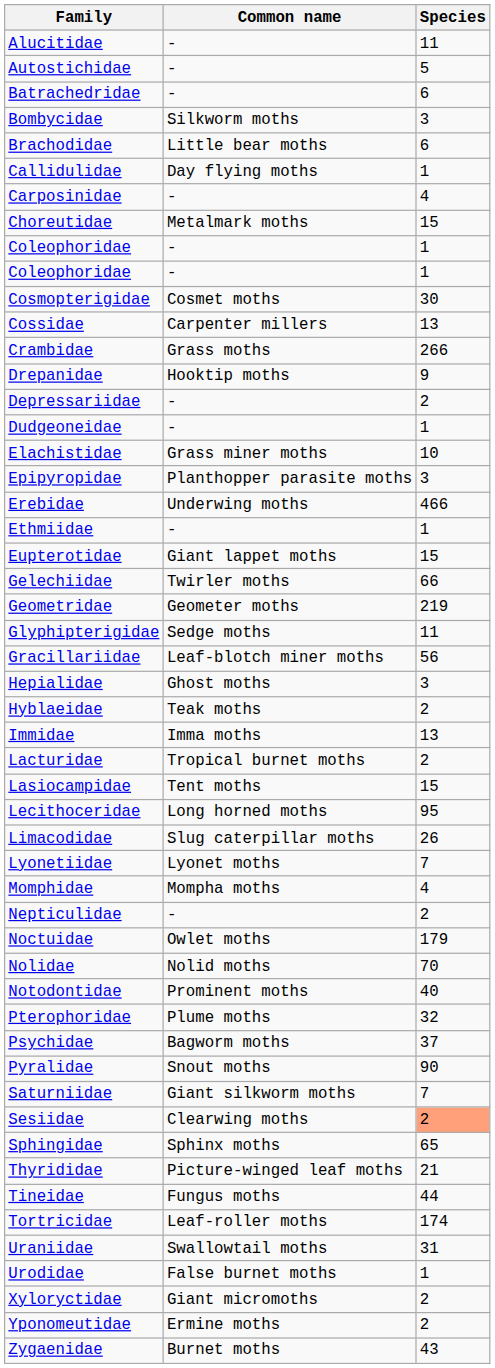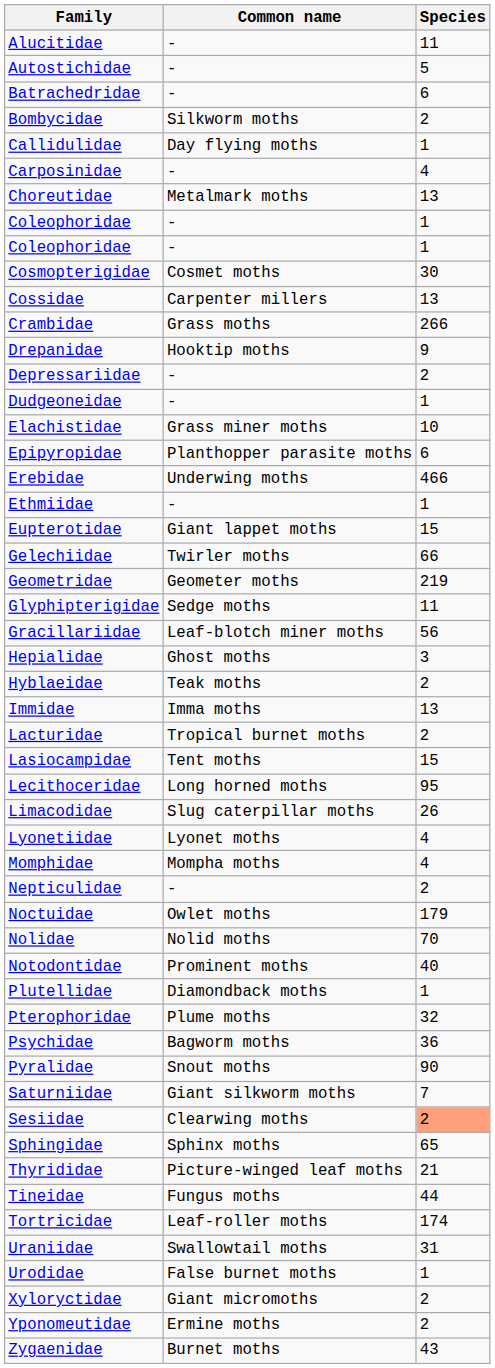 <table class="wikitable">
 <tr>
 <th>Family</th>
 <th>Common name</th>
 <th>Species</th>
 </tr>
 <tr>
 <td><a href='#'>Alucitidae</a></td>
 <td>-</td>
 <td>11</td>
 </tr>
 <tr>
 <td><a href='#'>Autostichidae</a></td>
 <td>-</td>
 <td>5</td>
 </tr>
 <tr>
 <td><a href='#'>Batrachedridae</a></td>
 <td>-</td>
 <td>6</td>
 </tr>
 <tr>
 <td><a href='#'>Bombycidae</a></td>
 <td>Silkworm moths</td>
-<td>3</td>
-</tr>
-<tr>
-<td><a href='#'>Brachodidae</a></td>
-<td>Little bear moths</td>
-<td>6</td>
+<td>2</td>
 </tr>
 <tr>
 <td><a href='#'>Callidulidae</a></td>
 <td>Day flying moths</td>
 <td>1</td>
 </tr>
 <tr>
 <td><a href='#'>Carposinidae</a></td>
 <td>-</td>
 <td>4</td>
 </tr>
 <tr>
 <td><a href='#'>Choreutidae</a></td>
 <td>Metalmark moths</td>
-<td>15</td>
+<td>13</td>
 </tr>
 <tr>
 <td><a href='#'>Coleophoridae</a></td>
 <td>-</td>
 <td>1</td>
 </tr>
 <tr>
 <td><a href='#'>Coleophoridae</a></td>
 <td>-</td>
 <td>1</td>
 </tr>
 <tr>
 <td><a href='#'>Cosmopterigidae</a></td>
 <td>Cosmet moths</td>
 <td>30</td>
 </tr>
 <tr>
 <td><a href='#'>Cossidae</a></td>
 <td>Carpenter millers</td>
 <td>13</td>
 </tr>
 <tr>
 <td><a href='#'>Crambidae</a></td>
 <td>Grass moths</td>
 <td>266</td>
 </tr>
 <tr>
 <td><a href='#'>Drepanidae</a></td>
 <td>Hooktip moths</td>
 <td>9</td>
 </tr>
 <tr>
 <td><a href='#'>Depressariidae</a></td>
 <td>-</td>
 <td>2</td>
 </tr>
 <tr>
 <td><a href='#'>Dudgeoneidae</a></td>
 <td>-</td>
 <td>1</td>
 </tr>
 <tr>
 <td><a href='#'>Elachistidae</a></td>
 <td>Grass miner moths</td>
 <td>10</td>
 </tr>
 <tr>
 <td><a href='#'>Epipyropidae</a></td>
 <td>Planthopper parasite moths</td>
-<td>3</td>
+<td>6</td>
 </tr>
 <tr>
 <td><a href='#'>Erebidae</a></td>
 <td>Underwing moths</td>
 <td>466</td>
 </tr>
 <tr>
 <td><a href='#'>Ethmiidae</a></td>
 <td>-</td>
 <td>1</td>
 </tr>
 <tr>
 <td><a href='#'>Eupterotidae</a></td>
 <td>Giant lappet moths</td>
 <td>15</td>
 </tr>
 <tr>
 <td><a href='#'>Gelechiidae</a></td>
 <td>Twirler moths</td>
 <td>66</td>
 </tr>
 <tr>
 <td><a href='#'>Geometridae</a></td>
 <td>Geometer moths</td>
 <td>219</td>
 </tr>
 <tr>
 <td><a href='#'>Glyphipterigidae</a></td>
 <td>Sedge moths</td>
 <td>11</td>
 </tr>
 <tr>
 <td><a href='#'>Gracillariidae</a></td>
 <td>Leaf-blotch miner moths</td>
 <td>56</td>
 </tr>
 <tr>
 <td><a href='#'>Hepialidae</a></td>
 <td>Ghost moths</td>
 <td>3</td>
 </tr>
 <tr>
 <td><a href='#'>Hyblaeidae</a></td>
 <td>Teak moths</td>
 <td>2</td>
 </tr>
 <tr>
 <td><a href='#'>Immidae</a></td>
 <td>Imma moths</td>
 <td>13</td>
 </tr>
 <tr>
 <td><a href='#'>Lacturidae</a></td>
 <td>Tropical burnet moths</td>
 <td>2</td>
 </tr>
 <tr>
 <td><a href='#'>Lasiocampidae</a></td>
 <td>Tent moths</td>
 <td>15</td>
 </tr>
 <tr>
 <td><a href='#'>Lecithoceridae</a></td>
 <td>Long horned moths</td>
 <td>95</td>
 </tr>
 <tr>
 <td><a href='#'>Limacodidae</a></td>
 <td>Slug caterpillar moths</td>
 <td>26</td>
 </tr>
 <tr>
 <td><a href='#'>Lyonetiidae</a></td>
 <td>Lyonet moths</td>
-<td>7</td>
+<td>4</td>
 </tr>
 <tr>
 <td><a href='#'>Momphidae</a></td>
 <td>Mompha moths</td>
 <td>4</td>
 </tr>
 <tr>
 <td><a href='#'>Nepticulidae</a></td>
 <td>-</td>
 <td>2</td>
 </tr>
 <tr>
 <td><a href='#'>Noctuidae</a></td>
 <td>Owlet moths</td>
 <td>179</td>
 </tr>
 <tr>
 <td><a href='#'>Nolidae</a></td>
 <td>Nolid moths</td>
 <td>70</td>
 </tr>
 <tr>
 <td><a href='#'>Notodontidae</a></td>
 <td>Prominent moths</td>
 <td>40</td>
 </tr>
 <tr>
+<td><a href='#'>Plutellidae</a></td>
+<td>Diamondback moths</td>
+<td>1</td>
+</tr>
+<tr>
 <td><a href='#'>Pterophoridae</a></td>
 <td>Plume moths</td>
 <td>32</td>
 </tr>
 <tr>
 <td><a href='#'>Psychidae</a></td>
 <td>Bagworm moths</td>
-<td>37</td>
+<td>36</td>
 </tr>
 <tr>
 <td><a href='#'>Pyralidae</a></td>
 <td>Snout moths</td>
 <td>90</td>
 </tr>
 <tr>
 <td><a href='#'>Saturniidae</a></td>
 <td>Giant silkworm moths</td>
 <td>7</td>
 </tr>
 <tr>
 <td><a href='#'>Sesiidae</a></td>
 <td>Clearwing moths</td>
 <td style="background: lightsalmon;">2</td>
 </tr>
 <tr>
 <td><a href='#'>Sphingidae</a></td>
 <td>Sphinx moths</td>
 <td>65</td>
 </tr>
 <tr>
 <td><a href='#'>Thyrididae</a></td>
 <td>Picture-winged leaf moths</td>
 <td>21</td>
 </tr>
 <tr>
 <td><a href='#'>Tineidae</a></td>
 <td>Fungus moths</td>
 <td>44</td>
 </tr>
 <tr>
 <td><a href='#'>Tortricidae</a></td>
 <td>Leaf-roller moths</td>
 <td>174</td>
 </tr>
 <tr>
 <td><a href='#'>Uraniidae</a></td>
 <td>Swallowtail moths</td>
 <td>31</td>
 </tr>
 <tr>
 <td><a href='#'>Urodidae</a></td>
 <td>False burnet moths</td>
 <td>1</td>
 </tr>
 <tr>
 <td><a href='#'>Xyloryctidae</a></td>
 <td>Giant micromoths</td>
 <td>2</td>
 </tr>
 <tr>
 <td><a href='#'>Yponomeutidae</a></td>
 <td>Ermine moths</td>
 <td>2</td>
 </tr>
 <tr>
 <td><a href='#'>Zygaenidae</a></td>
 <td>Burnet moths</td>
 <td>43</td>
 </tr>
 </table>
